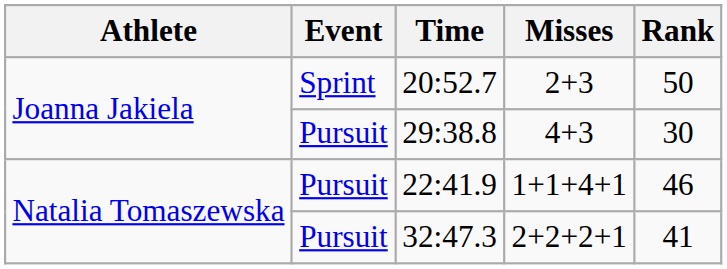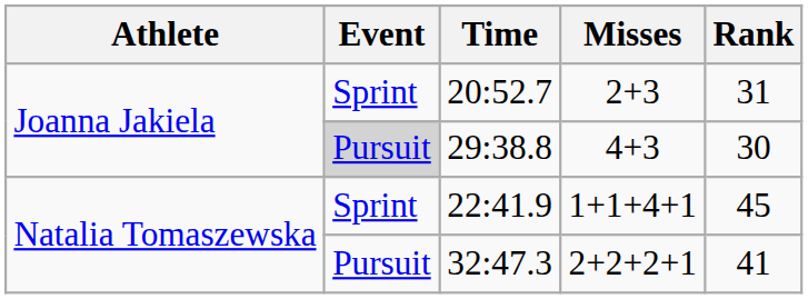 <table class="wikitable" style="font-size:90%">
 <tr>
 <th>Athlete</th>
 <th>Event</th>
 <th>Time</th>
 <th>Misses</th>
 <th>Rank</th>
 </tr>
 <tr align=center>
 <td align=left rowspan=2><a href='#'>Joanna Jakiela</a></td>
 <td align=left><a href='#'>Sprint</a></td>
 <td>20:52.7</td>
 <td>2+3</td>
-<td>50</td>
+<td>31</td>
 </tr>
 <tr align=center>
-<td align=left><a href='#'>Pursuit</a></td>
+<td align=left style="background: lightgrey;"><a href='#'>Pursuit</a></td>
 <td>29:38.8</td>
 <td>4+3</td>
 <td>30</td>
 </tr>
 <tr align=center>
 <td align=left rowspan=2><a href='#'>Natalia Tomaszewska</a></td>
-<td align=left><a href='#'>Pursuit</a></td>
+<td align=left><a href='#'>Sprint</a></td>
 <td>22:41.9</td>
 <td>1+1+4+1</td>
-<td>46</td>
+<td>45</td>
 </tr>
 <tr align=center>
 <td align=left><a href='#'>Pursuit</a></td>
 <td>32:47.3</td>
 <td>2+2+2+1</td>
 <td>41</td>
 </tr>
 </table>
